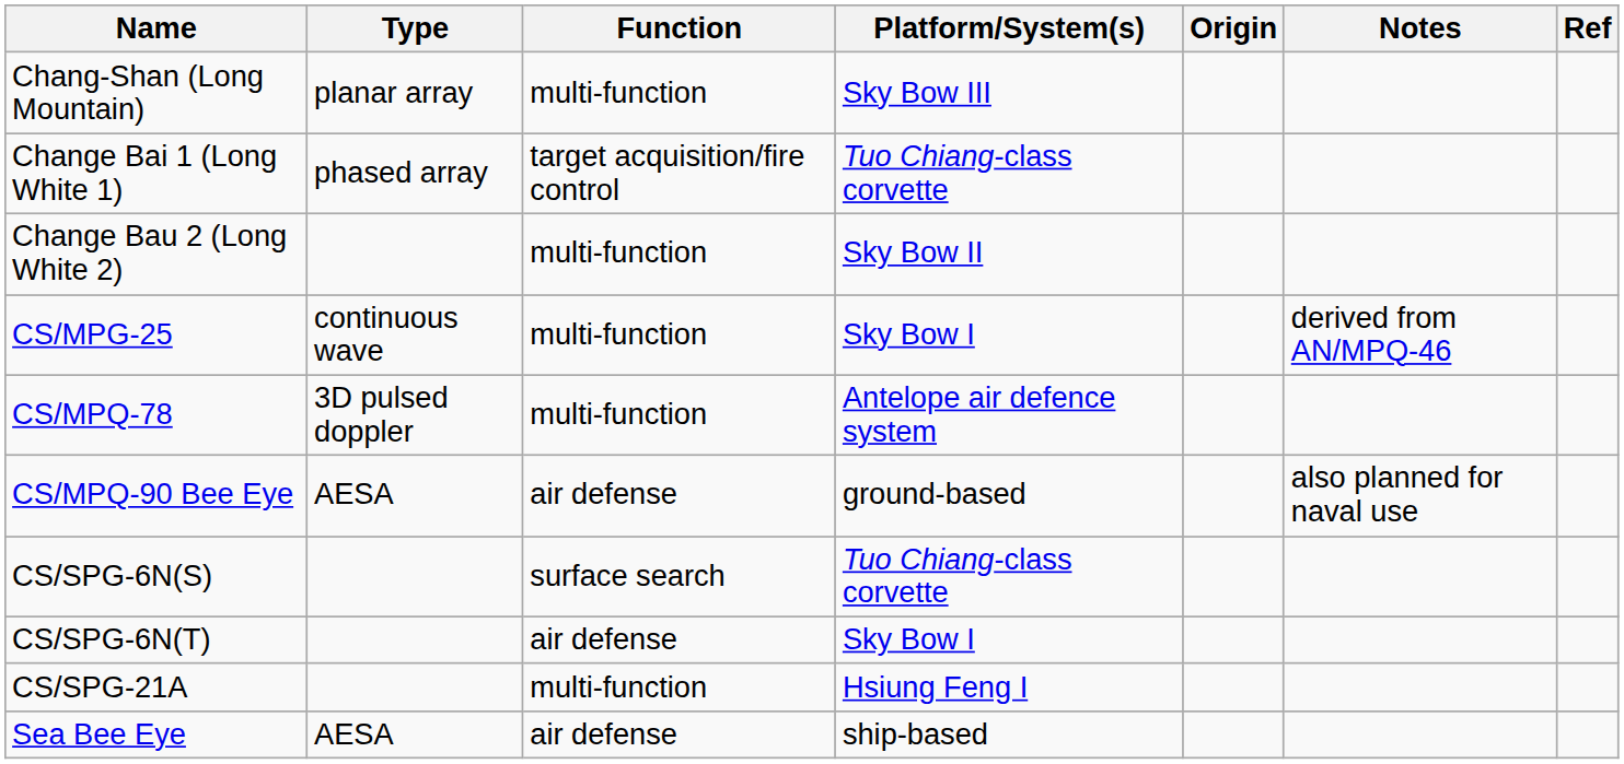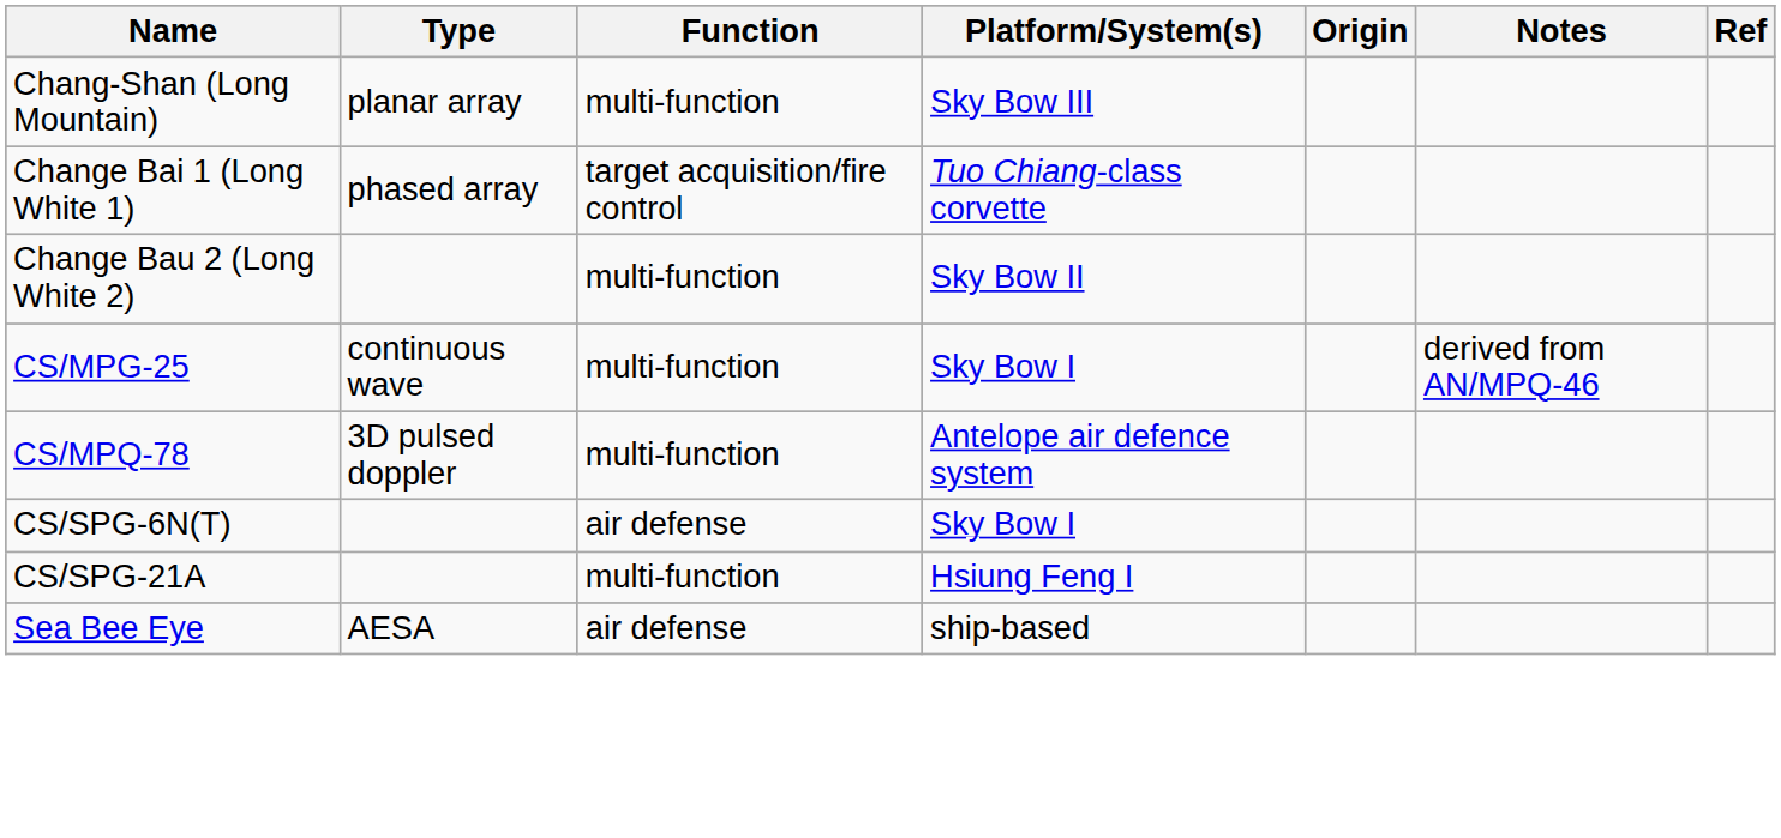 <table class="wikitable sortable">
 <tr>
 <th>Name</th>
 <th>Type</th>
 <th>Function</th>
 <th>Platform/System(s)</th>
 <th>Origin</th>
 <th>Notes</th>
 <th>Ref</th>
 </tr>
 <tr>
 <td>Chang-Shan (Long Mountain)</td>
 <td>planar array</td>
 <td>multi-function</td>
 <td><a href='#'>Sky Bow III</a></td>
 <td></td>
 <td></td>
 <td></td>
 </tr>
 <tr>
 <td>Change Bai 1 (Long White 1)</td>
 <td>phased array</td>
 <td>target acquisition/fire control</td>
 <td><a href='#'><em>Tuo Chiang</em>-class corvette</a></td>
 <td></td>
 <td></td>
 <td></td>
 </tr>
 <tr>
 <td>Change Bau 2 (Long White 2)</td>
 <td></td>
 <td>multi-function</td>
 <td><a href='#'>Sky Bow II</a></td>
 <td></td>
 <td></td>
 <td></td>
 </tr>
 <tr>
 <td><a href='#'>CS/MPG-25</a></td>
 <td>continuous wave</td>
 <td>multi-function</td>
 <td><a href='#'>Sky Bow I</a></td>
 <td></td>
 <td>derived from <a href='#'>AN/MPQ-46</a></td>
 <td></td>
 </tr>
 <tr>
 <td><a href='#'>CS/MPQ-78</a></td>
 <td>3D pulsed doppler</td>
 <td>multi-function</td>
 <td><a href='#'>Antelope air defence system</a></td>
 <td></td>
 <td></td>
 <td></td>
 </tr>
 <tr>
-<td><a href='#'>CS/MPQ-90 Bee Eye</a></td>
-<td>AESA</td>
-<td>air defense</td>
-<td>ground-based</td>
-<td></td>
-<td>also planned for naval use</td>
-<td></td>
-</tr>
-<tr>
-<td>CS/SPG-6N(S)</td>
-<td></td>
-<td>surface search</td>
-<td><a href='#'><em>Tuo Chiang</em>-class corvette</a></td>
-<td></td>
-<td></td>
-<td></td>
-</tr>
-<tr>
 <td>CS/SPG-6N(T)</td>
 <td></td>
 <td>air defense</td>
 <td><a href='#'>Sky Bow I</a></td>
 <td></td>
 <td></td>
 <td></td>
 </tr>
 <tr>
 <td>CS/SPG-21A</td>
 <td></td>
 <td>multi-function</td>
 <td><a href='#'>Hsiung Feng I</a></td>
 <td></td>
 <td></td>
 <td></td>
 </tr>
 <tr>
 <td><a href='#'>Sea Bee Eye</a></td>
 <td>AESA</td>
 <td>air defense</td>
 <td>ship-based</td>
 <td></td>
 <td></td>
 <td></td>
 </tr>
 </table>
